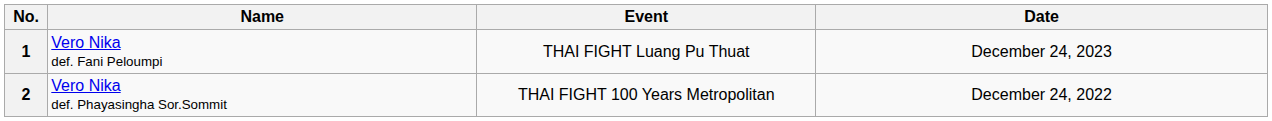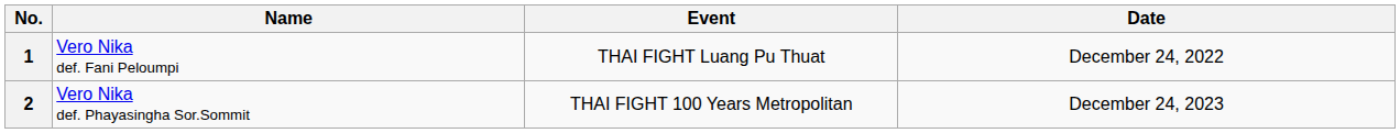 <table class="wikitable" width=100%>
 <tr>
 <th width=1%>No.</th>
 <th width=19%>Name</th>
 <th width=15%>Event</th>
 <th width=20%>Date</th>
 </tr>
 <tr>
 <th>1</th>
 <td align=left> <a href='#'>Vero Nika</a> <br><small>def. Fani Peloumpi</small></td>
 <td align=center>THAI FIGHT Luang Pu Thuat<br></td>
-<td align=center>December 24, 2023</td>
+<td align=center>December 24, 2022</td>
 </tr>
 <tr>
 <th>2</th>
 <td align=left> <a href='#'>Vero Nika</a> <br><small>def. Phayasingha Sor.Sommit</small></td>
 <td align=center>THAI FIGHT 100 Years Metropolitan<br></td>
-<td align=center>December 24, 2022</td>
+<td align=center>December 24, 2023</td>
 </tr>
 <tr>
 </tr>
 </table>
